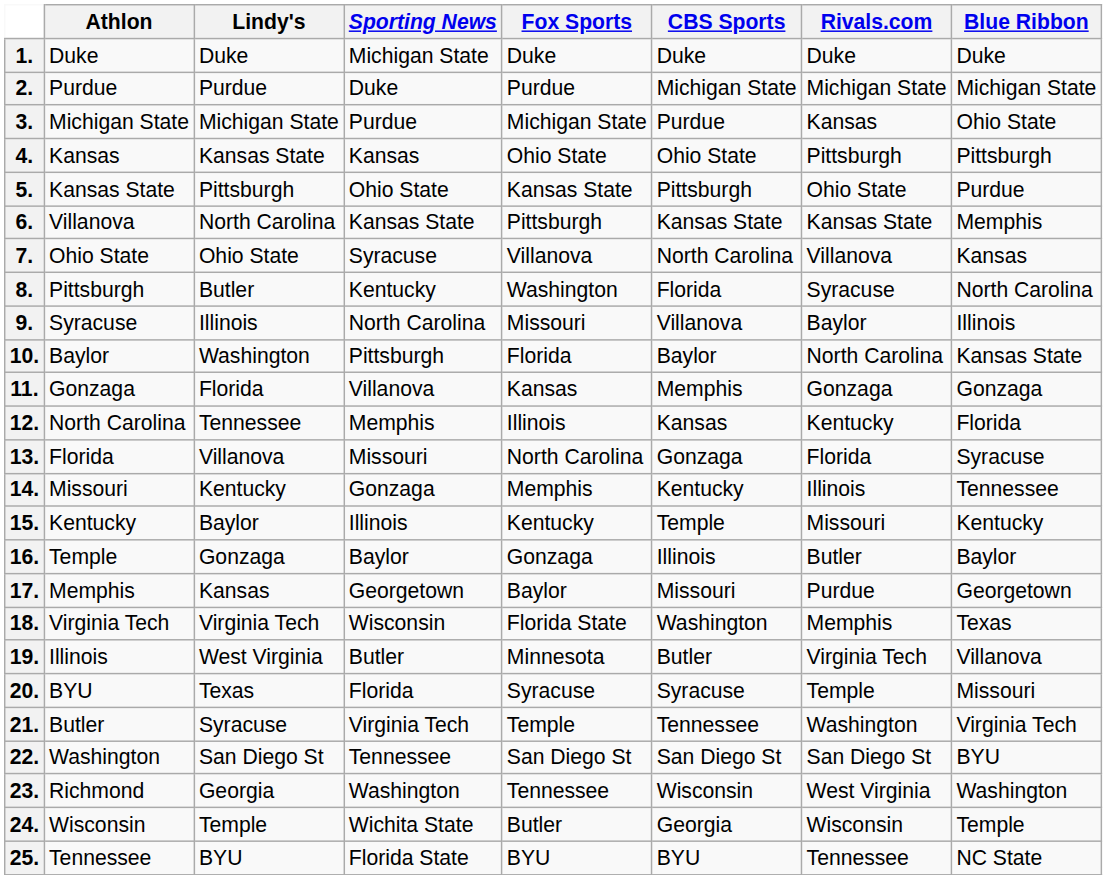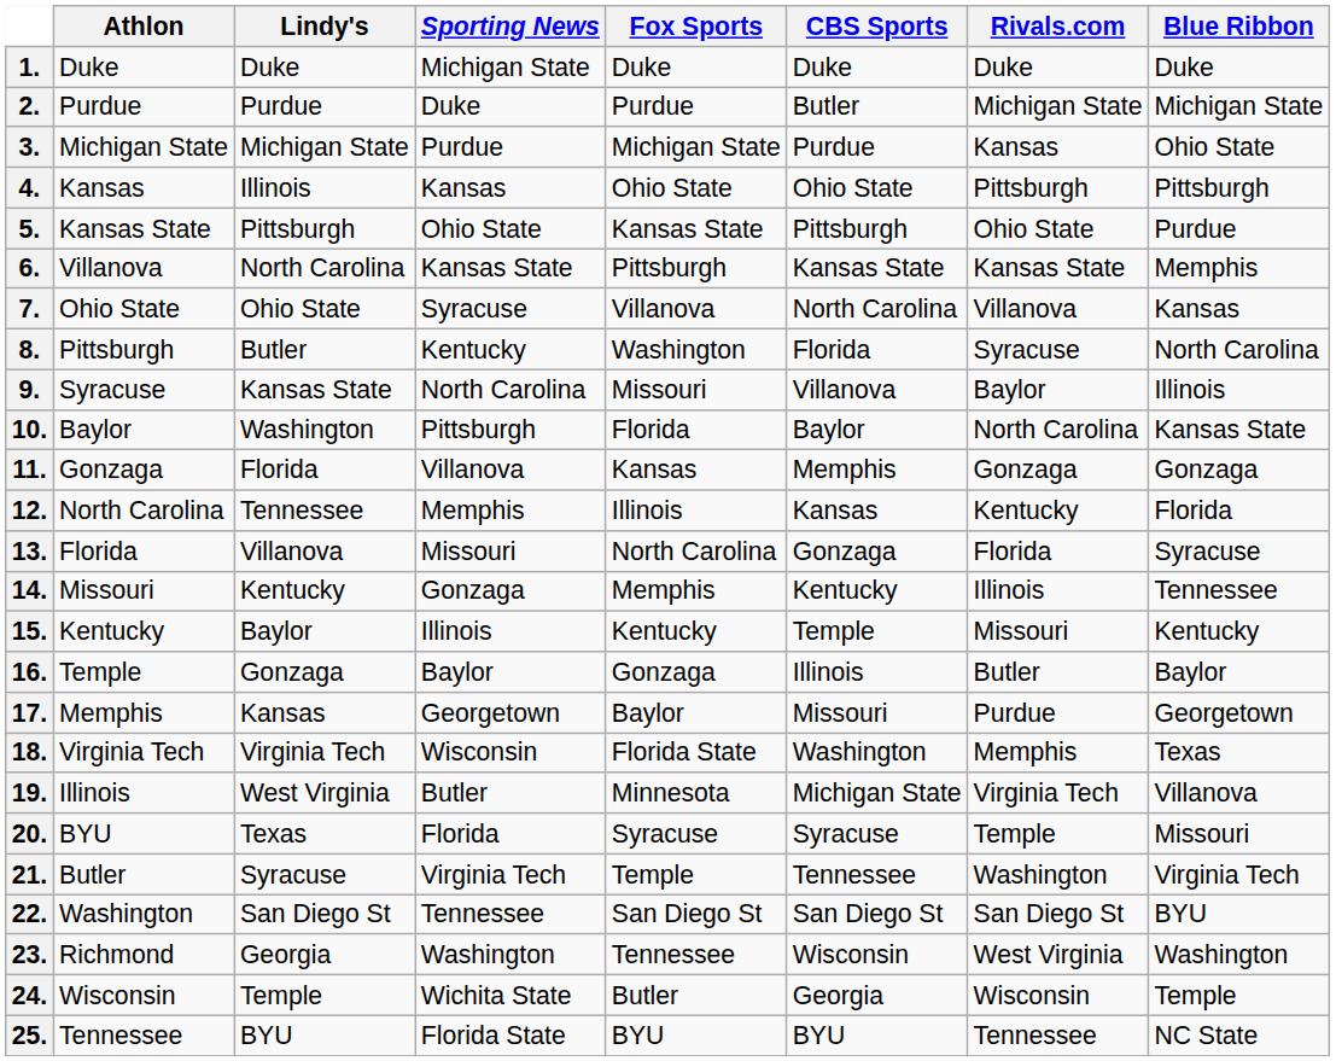 <table class="wikitable" style="white-space:nowrap; font-size:90%;">
 <tr>
 <td style="background:white; border-top-style:hidden; border-left-style:hidden;"></td>
 <th>Athlon</th>
 <th>Lindy's</th>
 <th><em><a href='#'>Sporting News</a></em></th>
 <th><a href='#'>Fox Sports</a></th>
 <th><a href='#'>CBS Sports</a></th>
 <th><a href='#'>Rivals.com</a></th>
 <th><a href='#'>Blue Ribbon</a></th>
 </tr>
 <tr>
 <th>1.</th>
 <td>Duke</td>
 <td>Duke</td>
 <td>Michigan State</td>
 <td>Duke</td>
 <td>Duke</td>
 <td>Duke</td>
 <td>Duke</td>
 </tr>
 <tr>
 <th>2.</th>
 <td>Purdue</td>
 <td>Purdue</td>
 <td>Duke</td>
 <td>Purdue</td>
-<td>Michigan State</td>
+<td>Butler</td>
 <td>Michigan State</td>
 <td>Michigan State</td>
 </tr>
 <tr>
 <th>3.</th>
 <td>Michigan State</td>
 <td>Michigan State</td>
 <td>Purdue</td>
 <td>Michigan State</td>
 <td>Purdue</td>
 <td>Kansas</td>
 <td>Ohio State</td>
 </tr>
 <tr>
 <th>4.</th>
 <td>Kansas</td>
-<td>Kansas State</td>
+<td>Illinois</td>
 <td>Kansas</td>
 <td>Ohio State</td>
 <td>Ohio State</td>
 <td>Pittsburgh</td>
 <td>Pittsburgh</td>
 </tr>
 <tr>
 <th>5.</th>
 <td>Kansas State</td>
 <td>Pittsburgh</td>
 <td>Ohio State</td>
 <td>Kansas State</td>
 <td>Pittsburgh</td>
 <td>Ohio State</td>
 <td>Purdue</td>
 </tr>
 <tr>
 <th>6.</th>
 <td>Villanova</td>
 <td>North Carolina</td>
 <td>Kansas State</td>
 <td>Pittsburgh</td>
 <td>Kansas State</td>
 <td>Kansas State</td>
 <td>Memphis</td>
 </tr>
 <tr>
 <th>7.</th>
 <td>Ohio State</td>
 <td>Ohio State</td>
 <td>Syracuse</td>
 <td>Villanova</td>
 <td>North Carolina</td>
 <td>Villanova</td>
 <td>Kansas</td>
 </tr>
 <tr>
 <th>8.</th>
 <td>Pittsburgh</td>
 <td>Butler</td>
 <td>Kentucky</td>
 <td>Washington</td>
 <td>Florida</td>
 <td>Syracuse</td>
 <td>North Carolina</td>
 </tr>
 <tr>
 <th>9.</th>
 <td>Syracuse</td>
-<td>Illinois</td>
+<td>Kansas State</td>
 <td>North Carolina</td>
 <td>Missouri</td>
 <td>Villanova</td>
 <td>Baylor</td>
 <td>Illinois</td>
 </tr>
 <tr>
 <th>10.</th>
 <td>Baylor</td>
 <td>Washington</td>
 <td>Pittsburgh</td>
 <td>Florida</td>
 <td>Baylor</td>
 <td>North Carolina</td>
 <td>Kansas State</td>
 </tr>
 <tr>
 <th>11.</th>
 <td>Gonzaga</td>
 <td>Florida</td>
 <td>Villanova</td>
 <td>Kansas</td>
 <td>Memphis</td>
 <td>Gonzaga</td>
 <td>Gonzaga</td>
 </tr>
 <tr>
 <th>12.</th>
 <td>North Carolina</td>
 <td>Tennessee</td>
 <td>Memphis</td>
 <td>Illinois</td>
 <td>Kansas</td>
 <td>Kentucky</td>
 <td>Florida</td>
 </tr>
 <tr>
 <th>13.</th>
 <td>Florida</td>
 <td>Villanova</td>
 <td>Missouri</td>
 <td>North Carolina</td>
 <td>Gonzaga</td>
 <td>Florida</td>
 <td>Syracuse</td>
 </tr>
 <tr>
 <th>14.</th>
 <td>Missouri</td>
 <td>Kentucky</td>
 <td>Gonzaga</td>
 <td>Memphis</td>
 <td>Kentucky</td>
 <td>Illinois</td>
 <td>Tennessee</td>
 </tr>
 <tr>
 <th>15.</th>
 <td>Kentucky</td>
 <td>Baylor</td>
 <td>Illinois</td>
 <td>Kentucky</td>
 <td>Temple</td>
 <td>Missouri</td>
 <td>Kentucky</td>
 </tr>
 <tr>
 <th>16.</th>
 <td>Temple</td>
 <td>Gonzaga</td>
 <td>Baylor</td>
 <td>Gonzaga</td>
 <td>Illinois</td>
 <td>Butler</td>
 <td>Baylor</td>
 </tr>
 <tr>
 <th>17.</th>
 <td>Memphis</td>
 <td>Kansas</td>
 <td>Georgetown</td>
 <td>Baylor</td>
 <td>Missouri</td>
 <td>Purdue</td>
 <td>Georgetown</td>
 </tr>
 <tr>
 <th>18.</th>
 <td>Virginia Tech</td>
 <td>Virginia Tech</td>
 <td>Wisconsin</td>
 <td>Florida State</td>
 <td>Washington</td>
 <td>Memphis</td>
 <td>Texas</td>
 </tr>
 <tr>
 <th>19.</th>
 <td>Illinois</td>
 <td>West Virginia</td>
 <td>Butler</td>
 <td>Minnesota</td>
-<td>Butler</td>
+<td>Michigan State</td>
 <td>Virginia Tech</td>
 <td>Villanova</td>
 </tr>
 <tr>
 <th>20.</th>
 <td>BYU</td>
 <td>Texas</td>
 <td>Florida</td>
 <td>Syracuse</td>
 <td>Syracuse</td>
 <td>Temple</td>
 <td>Missouri</td>
 </tr>
 <tr>
 <th>21.</th>
 <td>Butler</td>
 <td>Syracuse</td>
 <td>Virginia Tech</td>
 <td>Temple</td>
 <td>Tennessee</td>
 <td>Washington</td>
 <td>Virginia Tech</td>
 </tr>
 <tr>
 <th>22.</th>
 <td>Washington</td>
 <td>San Diego St</td>
 <td>Tennessee</td>
 <td>San Diego St</td>
 <td>San Diego St</td>
 <td>San Diego St</td>
 <td>BYU</td>
 </tr>
 <tr>
 <th>23.</th>
 <td>Richmond</td>
 <td>Georgia</td>
 <td>Washington</td>
 <td>Tennessee</td>
 <td>Wisconsin</td>
 <td>West Virginia</td>
 <td>Washington</td>
 </tr>
 <tr>
 <th>24.</th>
 <td>Wisconsin</td>
 <td>Temple</td>
 <td>Wichita State</td>
 <td>Butler</td>
 <td>Georgia</td>
 <td>Wisconsin</td>
 <td>Temple</td>
 </tr>
 <tr>
 <th>25.</th>
 <td>Tennessee</td>
 <td>BYU</td>
 <td>Florida State</td>
 <td>BYU</td>
 <td>BYU</td>
 <td>Tennessee</td>
 <td>NC State</td>
 </tr>
 <tr>
 </tr>
 </table>
